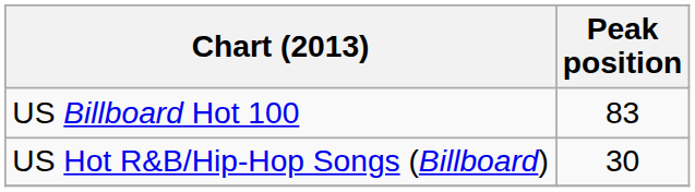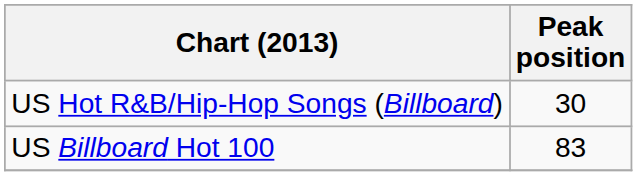 <table class="wikitable plainrowheaders" style="text-align:center;">
 <tr>
 <th scope="col">Chart (2013)</th>
 <th scope="col">Peak<br>position</th>
 </tr>
 <tr>
+<td align="left">US <a href='#'>Hot R&B/Hip-Hop Songs</a> (<em><a href='#'>Billboard</a></em>)</td>
+<td align="center">30</td>
+</tr>
+<tr>
 <td align="left">US <a href='#'><em>Billboard</em> Hot 100</a></td>
 <td align="center">83</td>
 </tr>
 <tr>
-<td align="left">US <a href='#'>Hot R&B/Hip-Hop Songs</a> (<em><a href='#'>Billboard</a></em>)</td>
-<td align="center">30</td>
-</tr>
-<tr>
 </tr>
 </table>
